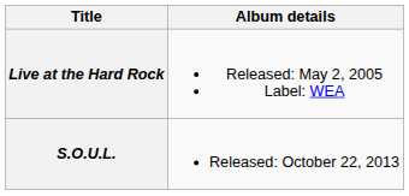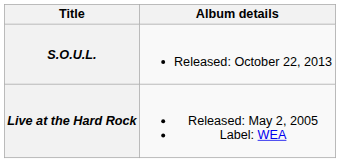 <table class="wikitable plainrowheaders" style="text-align:center;">
 <tr>
 <th scope="col">Title</th>
 <th scope="col">Album details</th>
 </tr>
 <tr>
+<th scope="row"><em>S.O.U.L.</em></th>
+<td><br><ul><li>Released: October 22, 2013</li></ul></td>
+</tr>
+<tr>
 <th scope="row"><em>Live at the Hard Rock</em></th>
 <td><br><ul><li>Released: May 2, 2005</li><li>Label: <a href='#'>WEA</a></li></ul></td>
 </tr>
-<tr>
-<th scope="row"><em>S.O.U.L.</em></th>
-<td><br><ul><li>Released: October 22, 2013</li></ul></td>
-</tr>
 </table>
